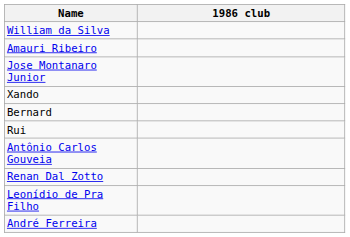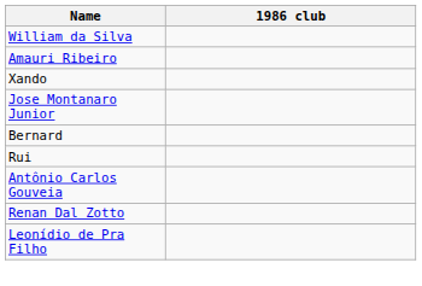 <table class=wikitable sortable style=font-size:100%; text-align:center;>
 <tr>
 <th style=width:12em>Name</th>
 <th style=width:19em>1986 club</th>
 </tr>
 <tr>
 <td><a href='#'>William da Silva</a></td>
 <td></td>
 </tr>
 <tr>
 <td><a href='#'>Amauri Ribeiro</a></td>
 <td></td>
 </tr>
 <tr>
-<td><a href='#'>Jose Montanaro Junior</a></td>
+<td>Xando</td>
 <td></td>
 </tr>
 <tr>
-<td>Xando</td>
+<td><a href='#'>Jose Montanaro Junior</a></td>
 <td></td>
 </tr>
 <tr>
 <td>Bernard</td>
 <td></td>
 </tr>
 <tr>
 <td>Rui</td>
 <td></td>
 </tr>
 <tr>
 <td><a href='#'>Antônio Carlos Gouveia</a></td>
 <td></td>
 </tr>
 <tr>
 <td><a href='#'>Renan Dal Zotto</a></td>
 <td></td>
 </tr>
 <tr>
 <td><a href='#'>Leonídio de Pra Filho</a></td>
 <td></td>
 </tr>
-<tr>
-<td><a href='#'>André Ferreira</a></td>
-<td></td>
-</tr>
 </table>
